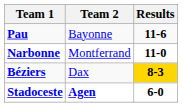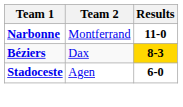 <table class="wikitable">
 <tr>
 <th>Team 1</th>
 <th>Team 2</th>
 <th>Results</th>
-</tr>
-<tr>
-<td><strong><a href='#'>Pau</a></strong></td>
-<td><a href='#'>Bayonne</a></td>
-<td align="center"><strong>11-6</strong></td>
 </tr>
 <tr bgcolor="white">
 <td><strong><a href='#'>Narbonne</a></strong></td>
 <td><a href='#'>Montferrand</a></td>
 <td align="center"><strong>11-0</strong></td>
 </tr>
 <tr>
 <td><strong><a href='#'>Béziers</a></strong></td>
 <td><a href='#'>Dax</a></td>
 <td align="center" style="background: gold;"><strong>8-3</strong></td>
 </tr>
 <tr bgcolor="white">
 <td><strong><a href='#'>Stadoceste</a></strong></td>
-<td><strong><a href='#'>Agen</a></strong></td>
+<td><a href='#'>Agen</a></td>
 <td align="center"><strong>6-0</strong></td>
 </tr>
 </table>
